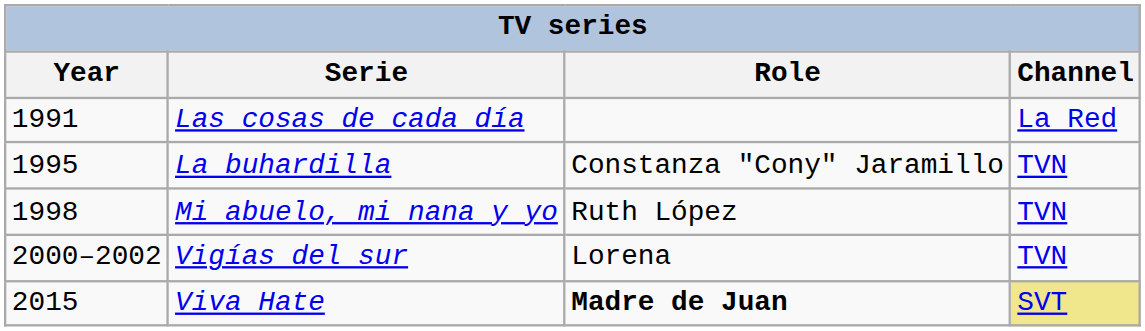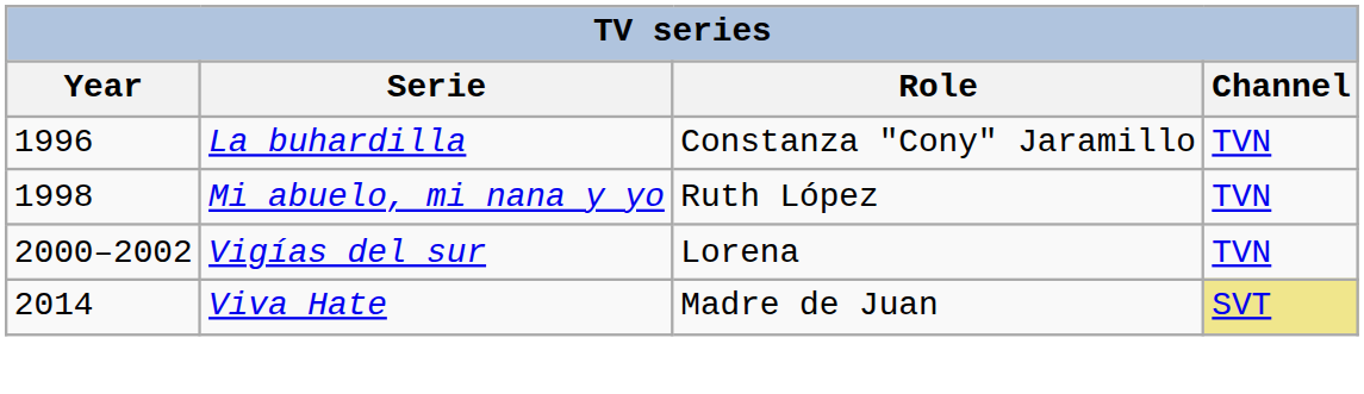 <table class="wikitable" style="font-size: 92%;">
 <tr>
 <th colspan="4" style="background: LightSteelBlue;">TV series</th>
 </tr>
 <tr>
 <th>Year</th>
 <th>Serie</th>
 <th>Role</th>
 <th>Channel</th>
 </tr>
 <tr>
-<td>1991</td>
-<td><em><a href='#'>Las cosas de cada día</a></em></td>
-<td></td>
-<td><a href='#'>La Red</a></td>
-</tr>
-<tr>
-<td>1995</td>
+<td>1996</td>
 <td><em><a href='#'>La buhardilla</a></em></td>
 <td>Constanza "Cony" Jaramillo</td>
 <td><a href='#'>TVN</a></td>
 </tr>
 <tr>
 <td>1998</td>
 <td><em><a href='#'>Mi abuelo, mi nana y yo</a></em></td>
 <td>Ruth López</td>
 <td><a href='#'>TVN</a></td>
 </tr>
 <tr>
 <td>2000–2002</td>
 <td><em><a href='#'>Vigías del sur</a></em></td>
 <td>Lorena</td>
 <td><a href='#'>TVN</a></td>
 </tr>
 <tr>
-<td>2015</td>
+<td>2014</td>
 <td><em><a href='#'>Viva Hate</a></em></td>
-<td><strong>Madre de Juan</strong></td>
+<td>Madre de Juan</td>
 <td style="background: khaki;"><a href='#'>SVT</a></td>
 </tr>
 </table>
